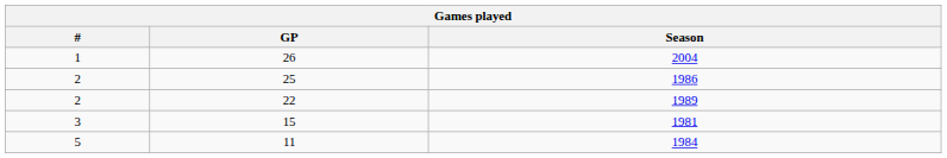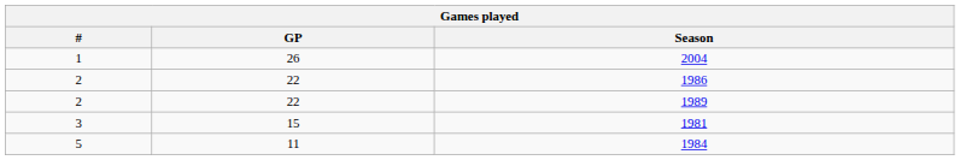 <table class="wikitable" style="text-align: center; font-size: 95%" width="70%">
 <tr>
 <th colspan="3">Games played</th>
 </tr>
 <tr>
 <th>#</th>
 <th>GP</th>
 <th>Season</th>
 </tr>
 <tr>
 <td>1</td>
 <td>26</td>
 <td><a href='#'>2004</a></td>
 </tr>
 <tr>
 <td>2</td>
-<td>25</td>
+<td>22</td>
 <td><a href='#'>1986</a></td>
 </tr>
 <tr>
 <td>2</td>
 <td>22</td>
 <td><a href='#'>1989</a></td>
 </tr>
 <tr>
 <td>3</td>
 <td>15</td>
 <td><a href='#'>1981</a></td>
 </tr>
 <tr>
 <td>5</td>
 <td>11</td>
 <td><a href='#'>1984</a></td>
 </tr>
 </table>
